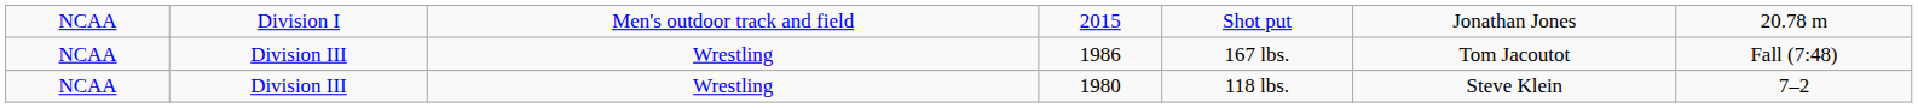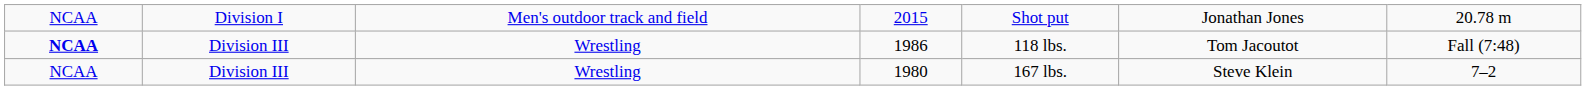 <table class="wikitable" width="75%">
 <tr align="center">
 <td><a href='#'>NCAA</a></td>
 <td><a href='#'>Division I</a></td>
 <td><a href='#'>Men's outdoor track and field</a></td>
 <td><a href='#'>2015</a></td>
 <td><a href='#'>Shot put</a></td>
 <td>Jonathan Jones</td>
 <td>20.78 m</td>
 </tr>
 <tr align="center">
-<td><a href='#'>NCAA</a></td>
+<td><strong><a href='#'>NCAA</a></strong></td>
 <td><a href='#'>Division III</a></td>
 <td><a href='#'>Wrestling</a></td>
 <td>1986</td>
-<td>167 lbs.</td>
+<td>118 lbs.</td>
 <td>Tom Jacoutot</td>
 <td>Fall (7:48)</td>
 </tr>
 <tr align="center">
 <td><a href='#'>NCAA</a></td>
 <td><a href='#'>Division III</a></td>
 <td><a href='#'>Wrestling</a></td>
 <td>1980</td>
-<td>118 lbs.</td>
+<td>167 lbs.</td>
 <td>Steve Klein</td>
 <td>7–2</td>
 </tr>
 </table>
